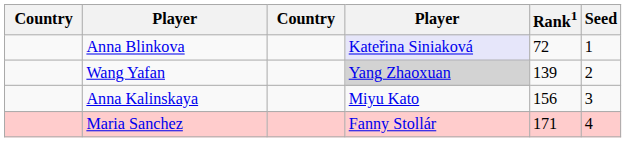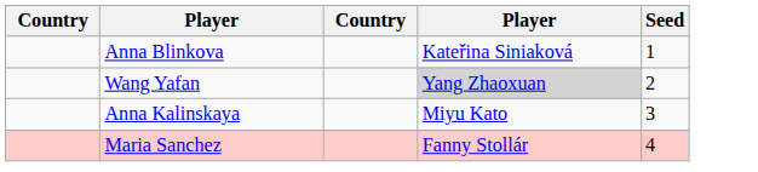 <table class="sortable wikitable">
 <tr>
 <th width="70">Country</th>
 <th width="175">Player</th>
 <th width="70">Country</th>
 <th width="175">Player</th>
-<th>Rank<sup>1</sup></th>
 <th>Seed</th>
 </tr>
 <tr>
 <td></td>
 <td><a href='#'>Anna Blinkova</a></td>
 <td></td>
-<td style="background: lavender;"><a href='#'>Kateřina Siniaková</a></td>
-<td>72</td>
+<td><a href='#'>Kateřina Siniaková</a></td>
 <td>1</td>
 </tr>
 <tr>
 <td></td>
 <td><a href='#'>Wang Yafan</a></td>
 <td></td>
 <td style="background: lightgrey;"><a href='#'>Yang Zhaoxuan</a></td>
-<td>139</td>
 <td>2</td>
 </tr>
 <tr>
 <td></td>
 <td><a href='#'>Anna Kalinskaya</a></td>
 <td></td>
 <td><a href='#'>Miyu Kato</a></td>
-<td>156</td>
 <td>3</td>
 </tr>
 <tr style="background:#fcc;">
 <td></td>
 <td><a href='#'>Maria Sanchez</a></td>
 <td></td>
 <td><a href='#'>Fanny Stollár</a></td>
-<td>171</td>
 <td>4</td>
 </tr>
 </table>
